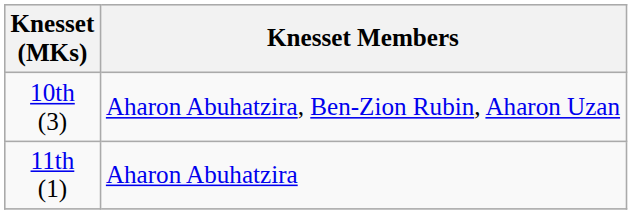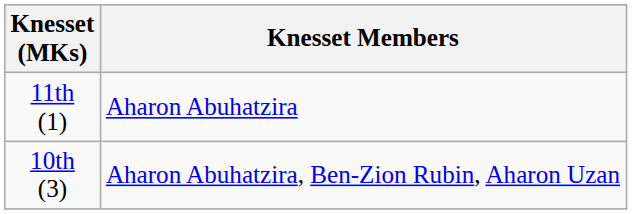 <table class="wikitable" style="text-align:center;">
 <tr>
 <th>Knesset<br>(MKs)</th>
 <th>Knesset Members</th>
 </tr>
 <tr>
+<td><a href='#'>11th</a><br>(1)</td>
+<td style="text-align:left"><a href='#'>Aharon Abuhatzira</a></td>
+</tr>
+<tr>
 <td><a href='#'>10th</a><br>(3)</td>
 <td style="text-align:left"><a href='#'>Aharon Abuhatzira</a>, <a href='#'>Ben-Zion Rubin</a>, <a href='#'>Aharon Uzan</a></td>
 </tr>
-<tr>
-<td><a href='#'>11th</a><br>(1)</td>
-<td style="text-align:left"><a href='#'>Aharon Abuhatzira</a></td>
-</tr>
 </table>
